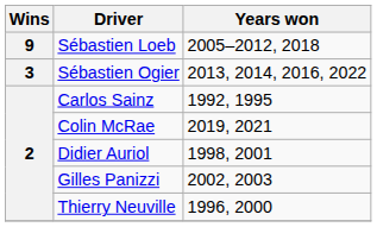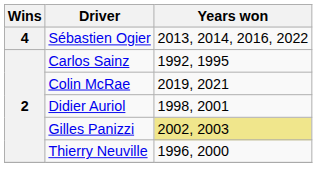 <table class="wikitable" style="font-size: 95%;">
 <tr>
 <th>Wins</th>
 <th>Driver</th>
 <th>Years won</th>
 </tr>
 <tr>
-<th>9</th>
-<td> <a href='#'>Sébastien Loeb</a></td>
-<td>2005–2012, 2018</td>
-</tr>
-<tr>
-<th>3</th>
+<th>4</th>
 <td> <a href='#'>Sébastien Ogier</a></td>
 <td>2013, 2014, 2016, 2022</td>
 </tr>
 <tr>
 <th rowspan="5">2</th>
 <td> <a href='#'>Carlos Sainz</a></td>
 <td>1992, 1995</td>
 </tr>
 <tr>
 <td> <a href='#'>Colin McRae</a></td>
 <td>2019, 2021</td>
 </tr>
 <tr>
 <td> <a href='#'>Didier Auriol</a></td>
 <td>1998, 2001</td>
 </tr>
 <tr>
 <td> <a href='#'>Gilles Panizzi</a></td>
-<td>2002, 2003</td>
+<td style="background: khaki;">2002, 2003</td>
 </tr>
 <tr>
 <td> <a href='#'>Thierry Neuville</a></td>
 <td>1996, 2000</td>
 </tr>
 <tr>
 </tr>
 </table>
